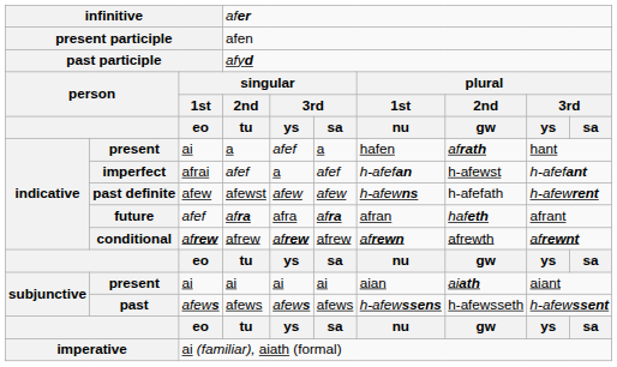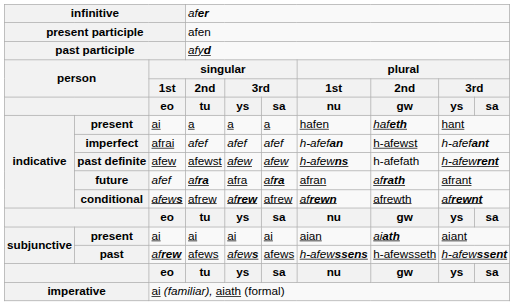 <table class="wikitable">
 <tr>
 <th colspan="3">infinitive</th>
 <td colspan="7"><em>af<strong>er<strong><em></td>
 </tr>
 <tr>
 <th colspan="3">present participle</th>
 <td colspan="7"></em>af</strong>en</em></strong></td>
 </tr>
 <tr>
 <th colspan="3">past participle</th>
 <td colspan="7"><u><em>afy<strong>d<strong><em></u></td>
 </tr>
 <tr>
 <th colspan="2" rowspan="2">person</th>
 <th colspan="4">singular</th>
 <th colspan="4">plural</th>
 </tr>
 <tr>
 <th>1st</th>
 <th>2nd</th>
 <th colspan="2">3rd</th>
 <th>1st</th>
 <th>2nd</th>
 <th colspan="2">3rd</th>
 </tr>
 <tr>
 <th colspan="2"></th>
 <th></em>eo<em></th>
 <th></em>tu<em></th>
 <th></em>ys<em></th>
 <th></em>sa<em></th>
 <th></em>nu<em></th>
 <th></em>gw<em></th>
 <th></em>ys<em></th>
 <th></em>sa<em></th>
 </tr>
 <tr>
 <th rowspan="5">indicative</th>
 <th>present</th>
 <td><u></em>ai<em></u></td>
 <td><u></em>a<em></u></td>
-<td><em>afef</em></td>
+<td><u></em>a<em></u></td>
 <td><u></em>a<em></u></td>
 <td><u></em>haf</strong>en</em></strong></u></td>
-<td><u><em>af<strong>rath<strong><em></u></td>
+<td><u><em>haf<strong>eth<strong><em></u></td>
 <td colspan="2"><u></em>ha</strong>nt</em></strong></u></td>
 </tr>
 <tr>
 <th>imperfect</th>
 <td><u></em>af</strong>rai</em></strong></u></td>
 <td><em>afef</em></td>
-<td><u></em>a<em></u></td>
+<td><em>afef</em></td>
 <td><em>afef</em></td>
 <td><em>h-afef<strong>an<strong><em></td>
 <td><u></em>h-afew</strong>st</em></strong></u></td>
 <td colspan="2"><em>h-afef<strong>ant<strong><em></td>
 </tr>
 <tr>
 <th>past definite</th>
 <td><u></em>afew<em></u></td>
 <td><u></em>afew</strong>st</em></strong></u></td>
 <td><u><em>afew</em></u></td>
 <td><u><em>afew</em></u></td>
 <td><u><em>h-afew<strong>ns<strong><em></u></td>
 <td></em>h-afef</strong>ath</em></strong></td>
 <td colspan="2"><u><em>h-afew<strong>rent<strong><em></u></td>
 </tr>
 <tr>
 <th>future</th>
 <td><em>afef</em></td>
 <td><u><em>af<strong>ra<strong><em></u></td>
 <td><u></em>af</strong>ra</em></strong></u></td>
 <td><u><em>af<strong>ra<strong><em></u></td>
 <td><u></em>af</strong>ran</em></strong></u></td>
-<td><u><em>haf<strong>eth<strong><em></u></td>
+<td><u><em>af<strong>rath<strong><em></u></td>
 <td colspan="2"><u></em>af</strong>rant</em></strong></u></td>
 </tr>
 <tr>
 <th>conditional</th>
-<td><u><em>af<strong>rew<strong><em></u></td>
+<td><u><em>afew<strong>s<strong><em></u></td>
 <td><u></em>af</strong>rew</em></strong></u></td>
 <td><u><em>af<strong>rew<strong><em></u></td>
 <td><u></em>af</strong>rew</em></strong></u></td>
 <td><u><em>af<strong>rewn<strong><em></u></td>
 <td><u></em>af</strong>rewth</em></strong></u></td>
 <td colspan="2"><u><em>af<strong>rewnt<strong><em></u></td>
 </tr>
 <tr>
 <th colspan="2"></th>
 <th></em>eo<em></th>
 <th></em>tu<em></th>
 <th></em>ys<em></th>
 <th></em>sa<em></th>
 <th></em>nu<em></th>
 <th></em>gw<em></th>
 <th></em>ys<em></th>
 <th></em>sa<em></th>
 </tr>
 <tr>
 <th rowspan="2">subjunctive</th>
 <th>present</th>
 <td><u></em>ai<em></u></td>
 <td><u></em>ai<em></u></td>
 <td><u></em>ai<em></u></td>
 <td><u></em>ai<em></u></td>
 <td><u></em>ai</strong>an</em></strong></u></td>
 <td><u><em>ai<strong>ath<strong><em></u></td>
 <td colspan="2"><u></em>ai</strong>ant</em></strong></u></td>
 </tr>
 <tr>
 <th>past</th>
-<td><u><em>afew<strong>s<strong><em></u></td>
+<td><u><em>af<strong>rew<strong><em></u></td>
 <td><u></em>afew</strong>s</em></strong></u></td>
 <td><u><em>afew<strong>s<strong><em></u></td>
 <td><u></em>afew</strong>s</em></strong></u></td>
 <td><u><em>h-afew<strong>ssens<strong><em></u></td>
 <td><u></em>h-afew</strong>sseth</em></strong></u></td>
 <td colspan="2"><u><em>h-afew<strong>ssent<strong><em></u></td>
 </tr>
 <tr>
 <th colspan="2"></th>
 <th></em>eo<em></th>
 <th></em>tu<em></th>
 <th></em>ys<em></th>
 <th></em>sa<em></th>
 <th></em>nu<em></th>
 <th></em>gw<em></th>
 <th></em>ys<em></th>
 <th></em>sa<em></th>
 </tr>
 <tr>
 <th colspan="2">imperative</th>
 <td colspan="8"><u></em>ai<em></u> (familiar), <u></em>ai</strong>ath</em></strong></u> (formal)</td>
 </tr>
 </table>
